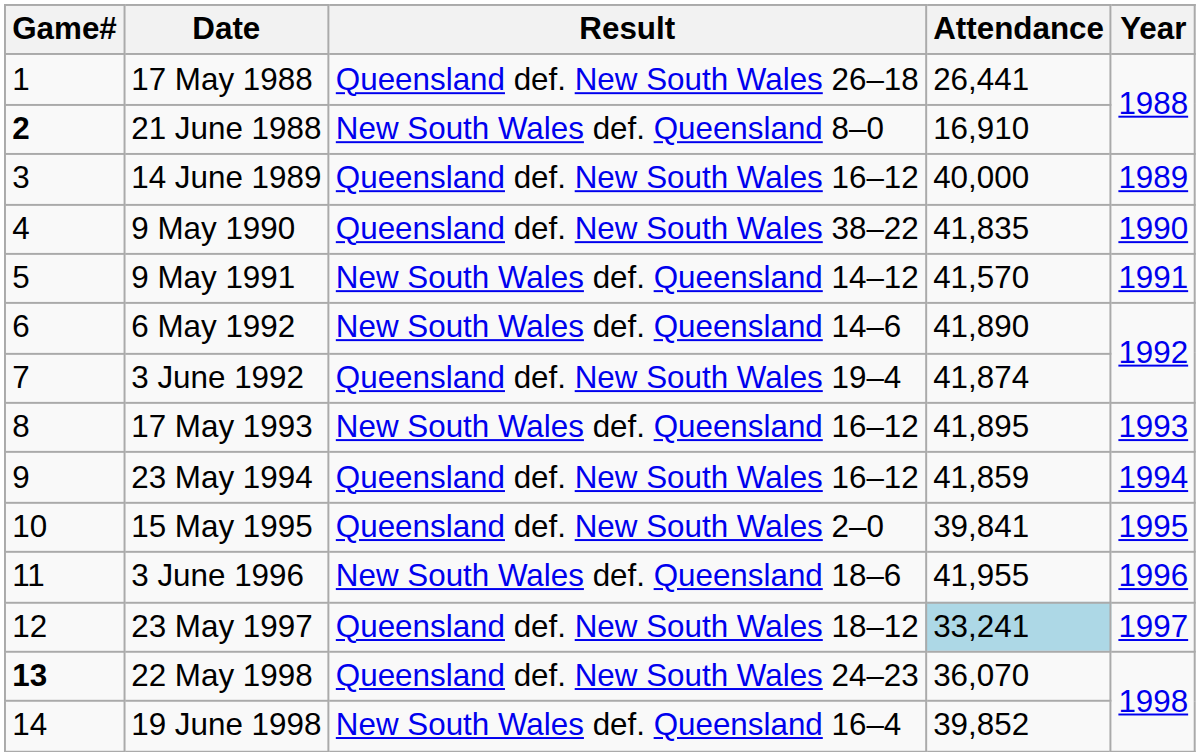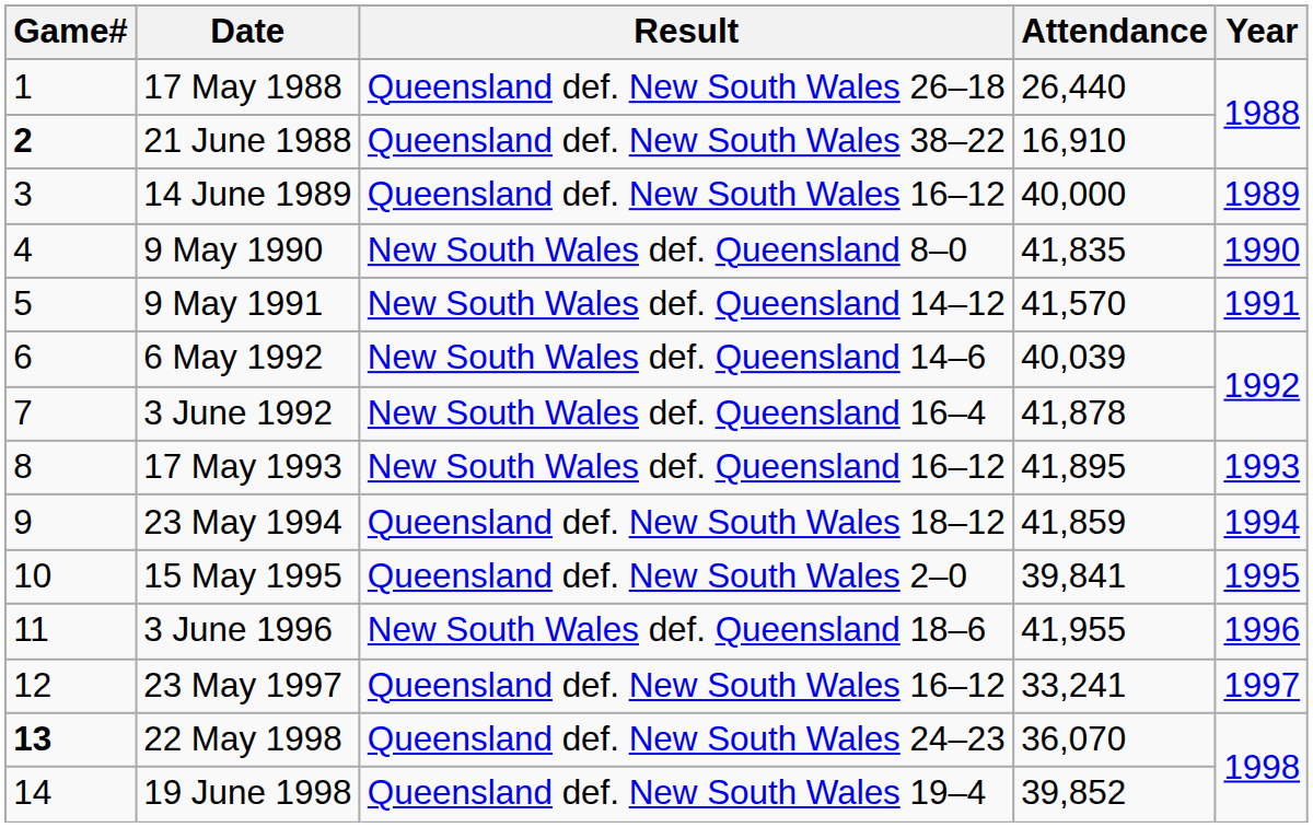 <table class="wikitable">
 <tr>
 <th>Game#</th>
 <th>Date</th>
 <th>Result</th>
 <th>Attendance</th>
 <th>Year</th>
 </tr>
 <tr>
 <td>1</td>
 <td>17 May 1988</td>
 <td> <a href='#'>Queensland</a> def.  <a href='#'>New South Wales</a> 26–18</td>
-<td>26,441</td>
+<td>26,440</td>
 <td rowspan=2><a href='#'>1988</a></td>
 </tr>
 <tr>
 <td><strong>2</strong></td>
 <td>21 June 1988</td>
-<td> <a href='#'>New South Wales</a> def.  <a href='#'>Queensland</a> 8–0</td>
+<td> <a href='#'>Queensland</a> def.  <a href='#'>New South Wales</a> 38–22</td>
 <td>16,910</td>
 </tr>
 <tr>
 <td>3</td>
 <td>14 June 1989</td>
 <td> <a href='#'>Queensland</a> def.  <a href='#'>New South Wales</a> 16–12</td>
 <td>40,000</td>
 <td><a href='#'>1989</a></td>
 </tr>
 <tr>
 <td>4</td>
 <td>9 May 1990</td>
-<td> <a href='#'>Queensland</a> def.  <a href='#'>New South Wales</a> 38–22</td>
+<td> <a href='#'>New South Wales</a> def.  <a href='#'>Queensland</a> 8–0</td>
 <td>41,835</td>
 <td><a href='#'>1990</a></td>
 </tr>
 <tr>
 <td>5</td>
 <td>9 May 1991</td>
 <td> <a href='#'>New South Wales</a> def.  <a href='#'>Queensland</a> 14–12</td>
 <td>41,570</td>
 <td><a href='#'>1991</a></td>
 </tr>
 <tr>
 <td>6</td>
 <td>6 May 1992</td>
 <td> <a href='#'>New South Wales</a> def.  <a href='#'>Queensland</a> 14–6</td>
-<td>41,890</td>
+<td>40,039</td>
 <td rowspan=2><a href='#'>1992</a></td>
 </tr>
 <tr>
 <td>7</td>
 <td>3 June 1992</td>
-<td> <a href='#'>Queensland</a> def.  <a href='#'>New South Wales</a> 19–4</td>
-<td>41,874</td>
+<td> <a href='#'>New South Wales</a> def.  <a href='#'>Queensland</a> 16–4</td>
+<td>41,878</td>
 </tr>
 <tr>
 <td>8</td>
 <td>17 May 1993</td>
 <td> <a href='#'>New South Wales</a> def.  <a href='#'>Queensland</a> 16–12</td>
 <td>41,895</td>
 <td><a href='#'>1993</a></td>
 </tr>
 <tr>
 <td>9</td>
 <td>23 May 1994</td>
-<td> <a href='#'>Queensland</a> def.  <a href='#'>New South Wales</a> 16–12</td>
+<td> <a href='#'>Queensland</a> def.  <a href='#'>New South Wales</a> 18–12</td>
 <td>41,859</td>
 <td><a href='#'>1994</a></td>
 </tr>
 <tr>
 <td>10</td>
 <td>15 May 1995</td>
 <td> <a href='#'>Queensland</a> def.  <a href='#'>New South Wales</a> 2–0</td>
 <td>39,841</td>
 <td><a href='#'>1995</a></td>
 </tr>
 <tr>
 <td>11</td>
 <td>3 June 1996</td>
 <td> <a href='#'>New South Wales</a> def.  <a href='#'>Queensland</a> 18–6</td>
 <td>41,955</td>
 <td><a href='#'>1996</a></td>
 </tr>
 <tr>
 <td>12</td>
 <td>23 May 1997</td>
-<td> <a href='#'>Queensland</a> def.  <a href='#'>New South Wales</a> 18–12</td>
-<td style="background: lightblue;">33,241</td>
+<td> <a href='#'>Queensland</a> def.  <a href='#'>New South Wales</a> 16–12</td>
+<td>33,241</td>
 <td><a href='#'>1997</a></td>
 </tr>
 <tr>
 <td><strong>13</strong></td>
 <td>22 May 1998</td>
 <td> <a href='#'>Queensland</a> def.  <a href='#'>New South Wales</a> 24–23</td>
 <td>36,070</td>
 <td rowspan=2><a href='#'>1998</a></td>
 </tr>
 <tr>
 <td>14</td>
 <td>19 June 1998</td>
-<td> <a href='#'>New South Wales</a> def.  <a href='#'>Queensland</a> 16–4</td>
+<td> <a href='#'>Queensland</a> def.  <a href='#'>New South Wales</a> 19–4</td>
 <td>39,852</td>
 </tr>
 </table>
